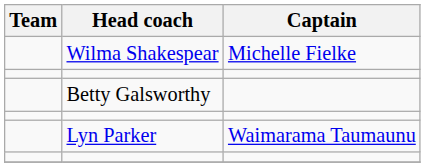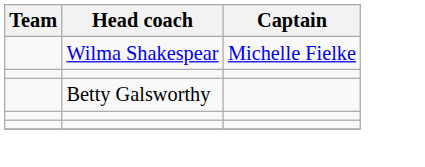 <table class="wikitable collapsible">
 <tr>
 <th>Team</th>
 <th>Head coach</th>
 <th>Captain</th>
 </tr>
 <tr>
 <td></td>
 <td><a href='#'>Wilma Shakespear</a></td>
 <td><a href='#'>Michelle Fielke</a></td>
 </tr>
 <tr>
 <td></td>
 <td></td>
 <td></td>
 </tr>
 <tr>
 <td></td>
 <td>Betty Galsworthy</td>
 <td></td>
 </tr>
 <tr>
 <td></td>
 <td></td>
 <td></td>
 </tr>
 <tr>
 <td></td>
-<td><a href='#'>Lyn Parker</a></td>
-<td><a href='#'>Waimarama Taumaunu</a></td>
-</tr>
-<tr>
-<td></td>
 <td></td>
 <td></td>
 </tr>
 <tr>
 </tr>
 </table>
